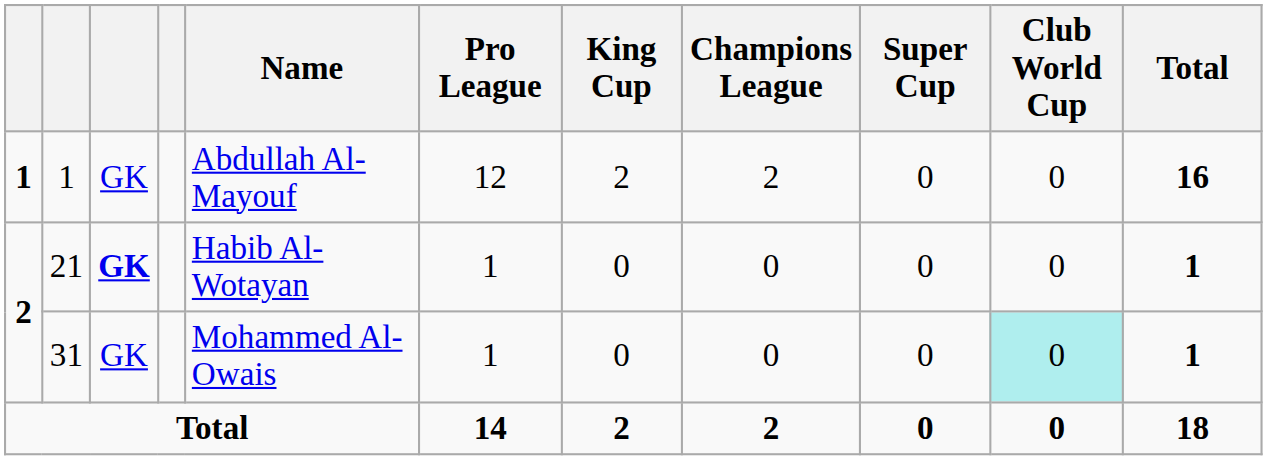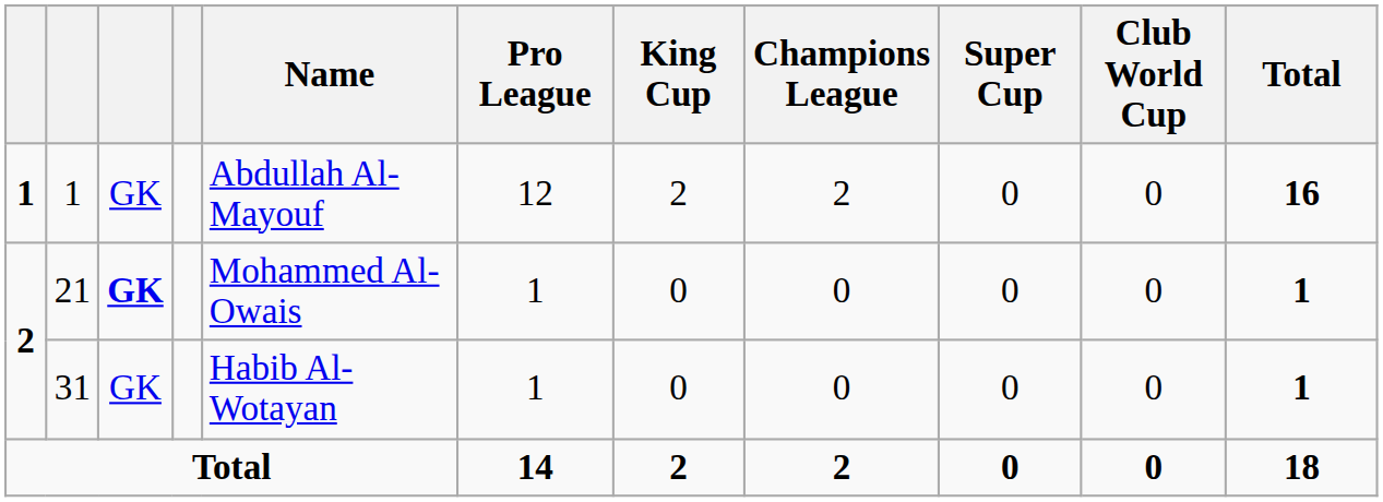 <table class="wikitable" style="text-align:center">
 <tr>
 <th width=15></th>
 <th width=15></th>
 <th width=15></th>
 <th width=15></th>
 <th width=155>Name</th>
 <th width=80>Pro League</th>
 <th width=80>King Cup</th>
 <th width=80>Champions League</th>
 <th width=80>Super Cup</th>
 <th width=80>Club World Cup</th>
 <th width=100>Total</th>
 </tr>
 <tr>
 <td><strong>1</strong></td>
 <td>1</td>
 <td><a href='#'>GK</a></td>
 <td></td>
 <td align=left><a href='#'>Abdullah Al-Mayouf</a></td>
 <td>12</td>
 <td>2</td>
 <td>2</td>
 <td>0</td>
 <td>0</td>
 <td><strong>16</strong></td>
 </tr>
 <tr>
 <td rowspan=2><strong>2</strong></td>
 <td>21</td>
 <td><strong><a href='#'>GK</a></strong></td>
 <td></td>
-<td align=left><a href='#'>Habib Al-Wotayan</a></td>
+<td align=left><a href='#'>Mohammed Al-Owais</a></td>
 <td>1</td>
 <td>0</td>
 <td>0</td>
 <td>0</td>
 <td>0</td>
 <td><strong>1</strong></td>
 </tr>
 <tr>
 <td>31</td>
 <td><a href='#'>GK</a></td>
 <td></td>
-<td align=left><a href='#'>Mohammed Al-Owais</a></td>
+<td align=left><a href='#'>Habib Al-Wotayan</a></td>
 <td>1</td>
 <td>0</td>
 <td>0</td>
 <td>0</td>
-<td style="background: paleturquoise;">0</td>
+<td>0</td>
 <td><strong>1</strong></td>
 </tr>
 <tr>
 <td colspan=5><strong>Total</strong></td>
 <td><strong>14</strong></td>
 <td><strong>2</strong></td>
 <td><strong>2</strong></td>
 <td><strong>0</strong></td>
 <td><strong>0</strong></td>
 <td><strong>18</strong></td>
 </tr>
 </table>
